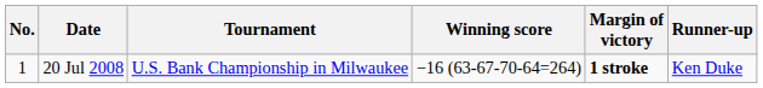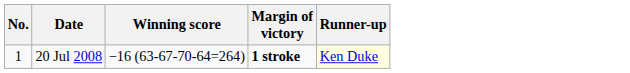 <table class="wikitable" style="font-size:95%;">
 <tr>
 <th>No.</th>
 <th>Date</th>
-<th>Tournament</th>
 <th>Winning score</th>
 <th>Margin of<br>victory</th>
 <th>Runner-up</th>
 </tr>
 <tr>
 <td align=center>1</td>
 <td>20 Jul <a href='#'>2008</a></td>
-<td><a href='#'>U.S. Bank Championship in Milwaukee</a></td>
 <td>−16 (63-67-70-64=264)</td>
 <td><strong>1 stroke</strong></td>
-<td> <a href='#'>Ken Duke</a></td>
+<td style="background: lightyellow;"> <a href='#'>Ken Duke</a></td>
 </tr>
 </table>
